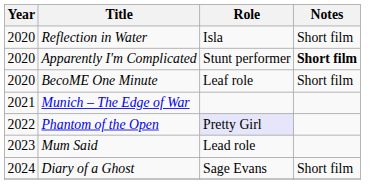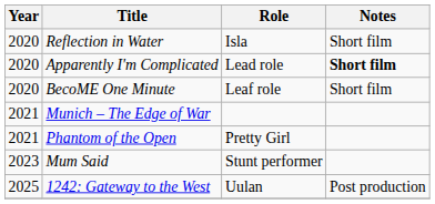 <table class="wikitable sortable">
 <tr>
 <th>Year</th>
 <th>Title</th>
 <th>Role</th>
 <th class="unsortable">Notes</th>
 </tr>
 <tr>
 <td>2020</td>
 <td><em>Reflection in Water</em></td>
 <td>Isla</td>
 <td>Short film</td>
 </tr>
 <tr>
 <td>2020</td>
 <td><em>Apparently I'm Complicated</em></td>
-<td>Stunt performer</td>
+<td>Lead role</td>
 <td><strong>Short film</strong></td>
 </tr>
 <tr>
 <td>2020</td>
 <td><em>BecoME One Minute</em></td>
 <td>Leaf role</td>
 <td>Short film</td>
 </tr>
 <tr>
 <td>2021</td>
 <td><em><a href='#'>Munich – The Edge of War</a></em></td>
 <td></td>
 <td></td>
 </tr>
 <tr>
-<td>2022</td>
+<td>2021</td>
 <td><em><a href='#'>Phantom of the Open</a></em></td>
-<td style="background: lavender;">Pretty Girl</td>
+<td>Pretty Girl</td>
 <td></td>
 </tr>
 <tr>
 <td>2023</td>
 <td><em>Mum Said</em></td>
-<td>Lead role</td>
+<td>Stunt performer</td>
 <td></td>
 </tr>
 <tr>
-<td>2024</td>
-<td><em>Diary of a Ghost</em></td>
-<td>Sage Evans</td>
-<td>Short film</td>
+<td>2025</td>
+<td><em><a href='#'>1242: Gateway to the West</a></em></td>
+<td>Uulan</td>
+<td>Post production</td>
 </tr>
 <tr>
 </tr>
 </table>
